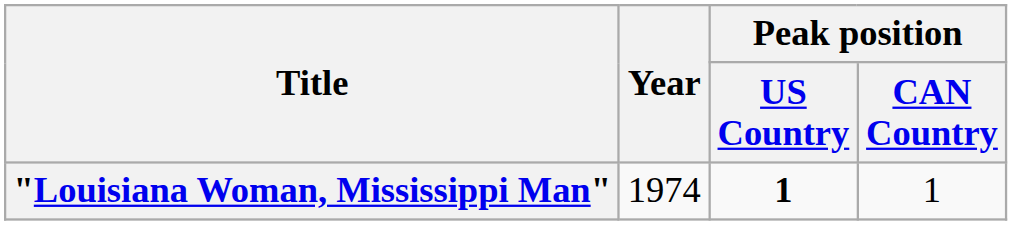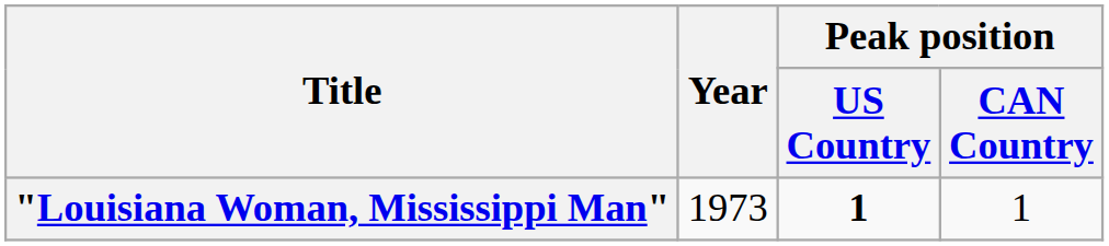 <table class="wikitable plainrowheaders" style="text-align:center;">
 <tr>
 <th scope="col" rowspan = "2">Title</th>
 <th scope="col" rowspan = "2">Year</th>
 <th scope="col" colspan="2">Peak position</th>
 </tr>
 <tr>
 <th><a href='#'>US<br>Country</a><br></th>
 <th scope="col"><a href='#'>CAN<br>Country</a><br></th>
 </tr>
 <tr>
 <th scope = "row">"<a href='#'>Louisiana Woman, Mississippi Man</a>"</th>
-<td>1974</td>
+<td>1973</td>
 <td><strong>1</strong></td>
 <td>1</td>
 </tr>
 </table>
